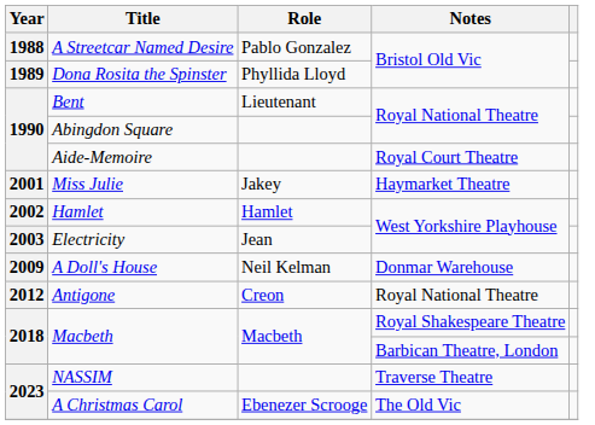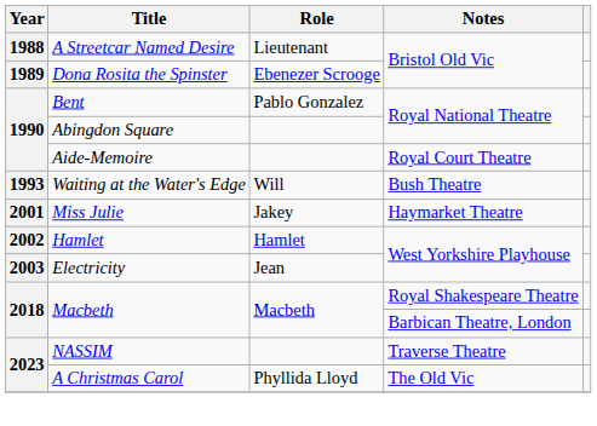 <table class="wikitable sortable">
 <tr>
 <th>Year</th>
 <th>Title</th>
 <th>Role</th>
 <th class="unsortable">Notes</th>
 <th class="unsortable"></th>
 </tr>
 <tr>
 <th row=scope>1988</th>
 <td><em><a href='#'>A Streetcar Named Desire</a></em></td>
-<td>Pablo Gonzalez</td>
+<td>Lieutenant</td>
 <td rowspan="2"><a href='#'>Bristol Old Vic</a></td>
 <td></td>
 </tr>
 <tr>
 <th row=scope>1989</th>
 <td><em><a href='#'>Dona Rosita the Spinster</a></em></td>
-<td>Phyllida Lloyd</td>
+<td><a href='#'>Ebenezer Scrooge</a></td>
 <td></td>
 </tr>
 <tr>
 <th row=scope rowspan="3">1990</th>
 <td><em><a href='#'>Bent</a></em></td>
-<td>Lieutenant</td>
+<td>Pablo Gonzalez</td>
 <td rowspan="2"><a href='#'>Royal National Theatre</a></td>
 <td></td>
 </tr>
 <tr>
 <td><em>Abingdon Square</em></td>
 <td></td>
 <td></td>
 </tr>
 <tr>
 <td><em>Aide-Memoire</em></td>
 <td></td>
 <td><a href='#'>Royal Court Theatre</a></td>
+<td></td>
+</tr>
+<tr>
+<th row=scope>1993</th>
+<td><em>Waiting at the Water's Edge</em></td>
+<td>Will</td>
+<td><a href='#'>Bush Theatre</a></td>
 <td></td>
 </tr>
 <tr>
 <th row=scope>2001</th>
 <td><em><a href='#'>Miss Julie</a></em></td>
 <td>Jakey</td>
 <td><a href='#'>Haymarket Theatre</a></td>
 <td></td>
 </tr>
 <tr>
 <th row=scope>2002</th>
 <td><em><a href='#'>Hamlet</a></em></td>
 <td><a href='#'>Hamlet</a></td>
 <td rowspan="2"><a href='#'>West Yorkshire Playhouse</a></td>
 <td></td>
 </tr>
 <tr>
 <th row=scope>2003</th>
 <td><em>Electricity</em></td>
 <td>Jean</td>
 <td></td>
 </tr>
 <tr>
-<th row=scope>2009</th>
-<td><em><a href='#'>A Doll's House</a></em></td>
-<td>Neil Kelman</td>
-<td><a href='#'>Donmar Warehouse</a></td>
-<td></td>
-</tr>
-<tr>
-<th row=scope>2012</th>
-<td><em><a href='#'>Antigone</a></em></td>
-<td><a href='#'>Creon</a></td>
-<td>Royal National Theatre</td>
-<td></td>
-</tr>
-<tr>
 <th row=scope rowspan="2">2018</th>
 <td rowspan="2"><em><a href='#'>Macbeth</a></em></td>
 <td rowspan="2"><a href='#'>Macbeth</a></td>
 <td><a href='#'>Royal Shakespeare Theatre</a></td>
 <td></td>
 </tr>
 <tr>
 <td><a href='#'>Barbican Theatre, London</a></td>
 <td></td>
 </tr>
 <tr>
 <th row=scope rowspan="2">2023</th>
 <td><em><a href='#'>NASSIM</a></em></td>
 <td></td>
 <td><a href='#'>Traverse Theatre</a></td>
 <td></td>
 </tr>
 <tr>
 <td><em><a href='#'>A Christmas Carol</a></em></td>
-<td><a href='#'>Ebenezer Scrooge</a></td>
+<td>Phyllida Lloyd</td>
 <td><a href='#'>The Old Vic</a></td>
 <td></td>
 </tr>
 <tr>
 </tr>
 </table>
